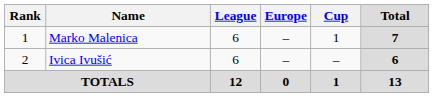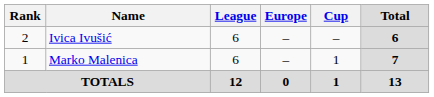 <table class="wikitable" style="font-size: 95%; text-align: center;">
 <tr>
 <th width=40>Rank</th>
 <th width=180>Name</th>
 <th width=50><a href='#'>League</a></th>
 <th width=50><a href='#'>Europe</a></th>
 <th width=50><a href='#'>Cup</a></th>
 <th width=70 style="background: #DCDCDC">Total</th>
 </tr>
 <tr>
+<td>2</td>
+<td style="text-align:left;"> <a href='#'>Ivica Ivušić</a></td>
+<td>6</td>
+<td>–</td>
+<td>–</td>
+<th style="background: #DCDCDC">6</th>
+</tr>
+<tr>
 <td>1</td>
 <td style="text-align:left;"> <a href='#'>Marko Malenica</a></td>
 <td>6</td>
 <td>–</td>
 <td>1</td>
 <th style="background: #DCDCDC">7</th>
-</tr>
-<tr>
-<td>2</td>
-<td style="text-align:left;"> <a href='#'>Ivica Ivušić</a></td>
-<td>6</td>
-<td>–</td>
-<td>–</td>
-<th style="background: #DCDCDC">6</th>
 </tr>
 <tr>
 <th colspan="2" align="center" style="background: #DCDCDC">TOTALS</th>
 <th style="background: #DCDCDC">12</th>
 <th style="background: #DCDCDC">0</th>
 <th style="background: #DCDCDC">1</th>
 <th style="background: #DCDCDC">13</th>
 </tr>
 </table>
